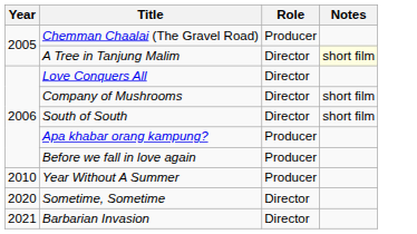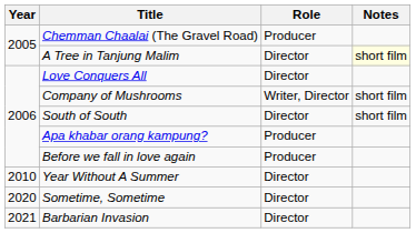 <table class="wikitable" border="1">
 <tr>
 <th>Year</th>
 <th>Title</th>
 <th>Role</th>
 <th>Notes</th>
 </tr>
 <tr>
 <td rowspan="2">2005</td>
 <td><em><a href='#'>Chemman Chaalai</a></em> (The Gravel Road)</td>
 <td>Producer</td>
 <td></td>
 </tr>
 <tr>
 <td><em>A Tree in Tanjung Malim</em></td>
 <td>Director</td>
 <td style="background: lightyellow;">short film</td>
 </tr>
 <tr>
 <td rowspan="5">2006</td>
 <td><em><a href='#'>Love Conquers All</a></em></td>
 <td>Director</td>
 <td></td>
 </tr>
 <tr>
 <td><em>Company of Mushrooms</em></td>
-<td>Director</td>
+<td>Writer, Director</td>
 <td>short film</td>
 </tr>
 <tr>
 <td><em>South of South</em></td>
 <td>Director</td>
 <td>short film</td>
 </tr>
 <tr>
 <td><em><a href='#'>Apa khabar orang kampung?</a></em></td>
 <td>Producer</td>
 <td></td>
 </tr>
 <tr>
 <td><em>Before we fall in love again</em></td>
 <td>Producer</td>
 <td></td>
 </tr>
 <tr>
 <td>2010</td>
 <td><em>Year Without A Summer</em></td>
-<td>Producer</td>
+<td>Director</td>
 <td></td>
 </tr>
 <tr>
 <td>2020</td>
 <td><em>Sometime, Sometime</em></td>
 <td>Director</td>
 <td></td>
 </tr>
 <tr>
 <td>2021</td>
 <td><em>Barbarian Invasion</em></td>
 <td>Director</td>
 <td></td>
 </tr>
 </table>
